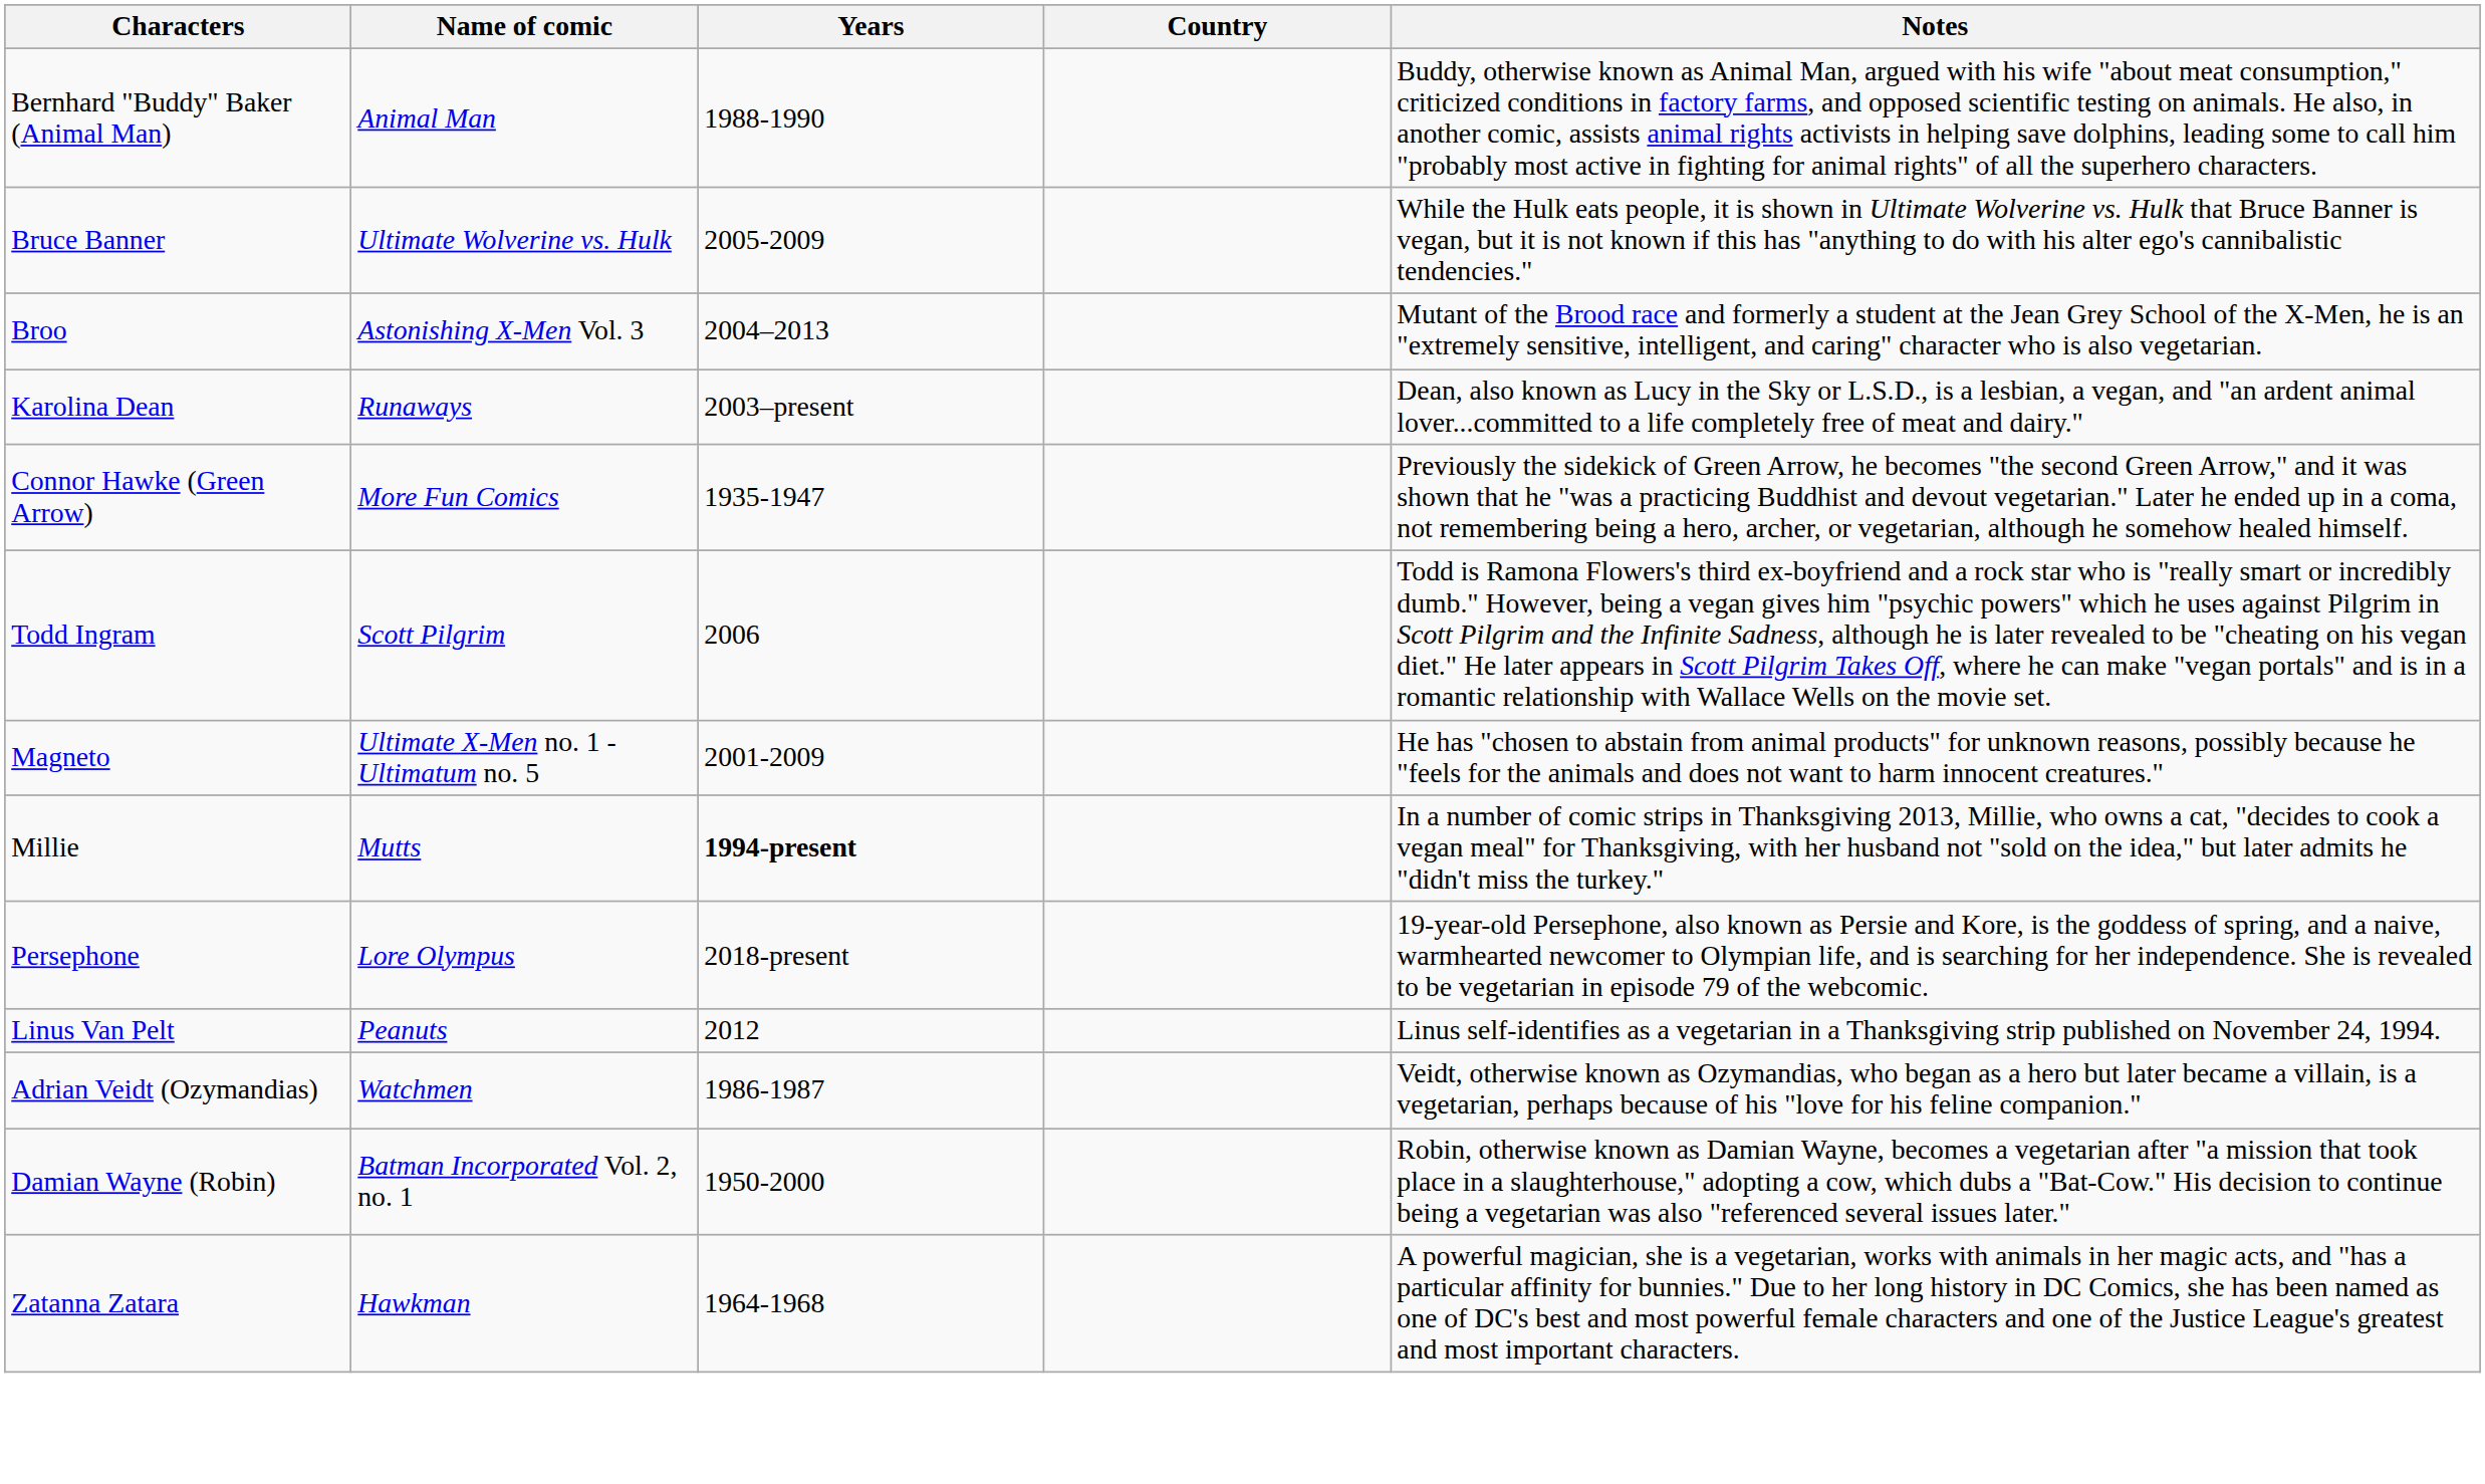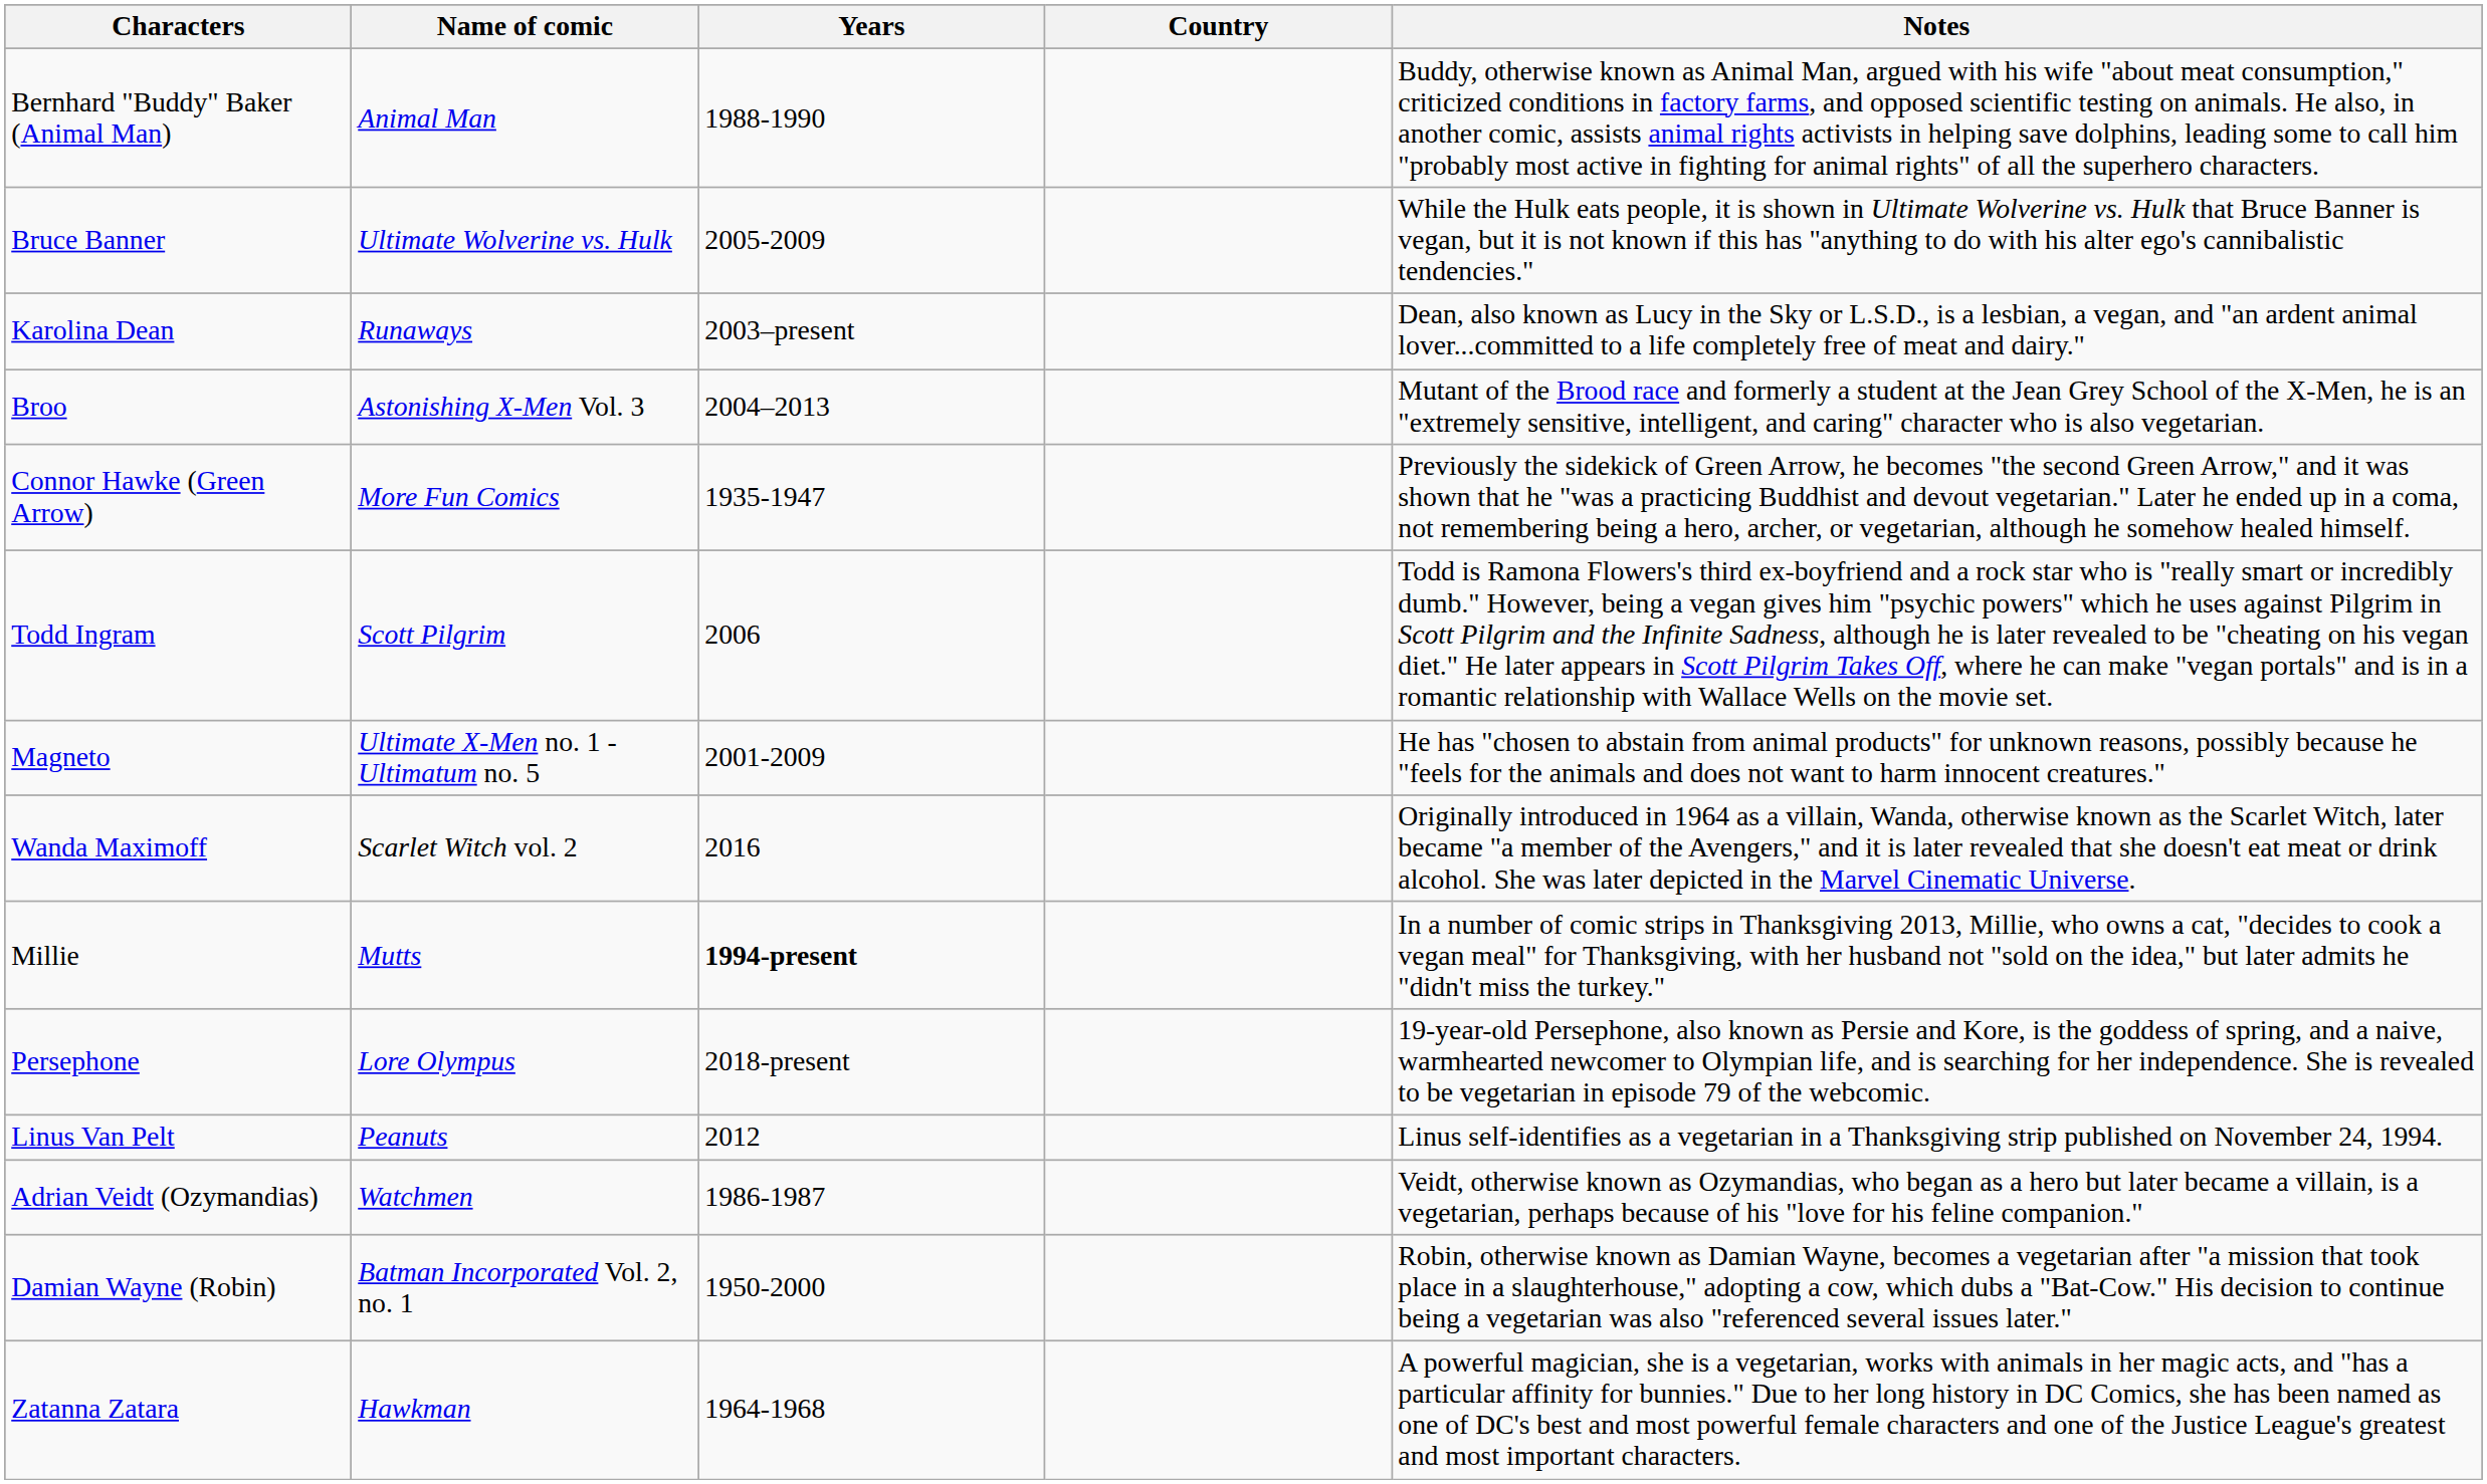 <table class="wikitable sortable" width="90%">
 <tr>
 <th scope="col"  width = "14%">Characters</th>
 <th scope="col"  width = "14%">Name of comic</th>
 <th scope="col"  width = "14%">Years</th>
 <th scope="col"  width = "14%">Country</th>
 <th scope="col"  class="unsortable">Notes</th>
 </tr>
 <tr>
 <td>Bernhard "Buddy" Baker (<a href='#'>Animal Man</a>)</td>
 <td scope="row"><em><a href='#'>Animal Man</a></em></td>
 <td>1988-1990</td>
 <td></td>
 <td>Buddy, otherwise known as Animal Man, argued with his wife "about meat consumption," criticized conditions in <a href='#'>factory farms</a>, and opposed scientific testing on animals. He also, in another comic, assists <a href='#'>animal rights</a> activists in helping save dolphins, leading some to call him "probably most active in fighting for animal rights" of all the superhero characters.</td>
 </tr>
 <tr>
 <td><a href='#'>Bruce Banner</a></td>
 <td scope="row"><em><a href='#'>Ultimate Wolverine vs. Hulk</a></em></td>
 <td>2005-2009</td>
 <td></td>
 <td>While the Hulk eats people, it is shown in <em>Ultimate Wolverine vs. Hulk</em> that Bruce Banner is vegan, but it is not known if this has "anything to do with his alter ego's cannibalistic tendencies."</td>
 </tr>
 <tr>
+<td><a href='#'>Karolina Dean</a></td>
+<td scope="row"><em><a href='#'>Runaways</a></em></td>
+<td>2003–present</td>
+<td></td>
+<td>Dean, also known as Lucy in the Sky or L.S.D., is a lesbian, a vegan, and "an ardent animal lover...committed to a life completely free of meat and dairy."</td>
+</tr>
+<tr>
 <td><a href='#'>Broo</a></td>
 <td scope="row"><em><a href='#'>Astonishing X-Men</a></em> Vol. 3</td>
 <td>2004–2013</td>
 <td></td>
 <td>Mutant of the <a href='#'>Brood race</a> and formerly a student at the Jean Grey School of the X-Men, he is an "extremely sensitive, intelligent, and caring" character who is also vegetarian.</td>
-</tr>
-<tr>
-<td><a href='#'>Karolina Dean</a></td>
-<td scope="row"><em><a href='#'>Runaways</a></em></td>
-<td>2003–present</td>
-<td></td>
-<td>Dean, also known as Lucy in the Sky or L.S.D., is a lesbian, a vegan, and "an ardent animal lover...committed to a life completely free of meat and dairy."</td>
 </tr>
 <tr>
 <td><a href='#'>Connor Hawke</a> (<a href='#'>Green Arrow</a>)</td>
 <td scope="row"><em><a href='#'>More Fun Comics</a></em></td>
 <td>1935-1947</td>
 <td></td>
 <td>Previously the sidekick of Green Arrow, he becomes "the second Green Arrow," and it was shown that he "was a practicing Buddhist and devout vegetarian." Later he ended up in a coma, not remembering being a hero, archer, or vegetarian, although he somehow healed himself.</td>
 </tr>
 <tr>
 <td><a href='#'>Todd Ingram</a></td>
 <td scope="row"><em><a href='#'>Scott Pilgrim</a></em></td>
 <td>2006</td>
 <td></td>
 <td>Todd is Ramona Flowers's third ex-boyfriend and a rock star who is "really smart or incredibly dumb." However, being a vegan gives him "psychic powers" which he uses against Pilgrim in <em>Scott Pilgrim and the Infinite Sadness</em>, although he is later revealed to be "cheating on his vegan diet." He later appears in <em><a href='#'>Scott Pilgrim Takes Off</a></em>, where he can make "vegan portals" and is in a romantic relationship with Wallace Wells on the movie set.</td>
 </tr>
 <tr>
 <td><a href='#'>Magneto</a></td>
 <td scope="row"><em><a href='#'>Ultimate X-Men</a></em> no. 1 - <em><a href='#'>Ultimatum</a></em> no. 5</td>
 <td>2001-2009</td>
 <td></td>
 <td>He has "chosen to abstain from animal products" for unknown reasons, possibly because he "feels for the animals and does not want to harm innocent creatures."</td>
+</tr>
+<tr>
+<td><a href='#'>Wanda Maximoff</a></td>
+<td scope="row"><em>Scarlet Witch</em> vol. 2</td>
+<td>2016</td>
+<td></td>
+<td>Originally introduced in 1964 as a villain, Wanda, otherwise known as the Scarlet Witch, later became "a member of the Avengers," and it is later revealed that she doesn't eat meat or drink alcohol. She was later depicted in the <a href='#'>Marvel Cinematic Universe</a>.</td>
 </tr>
 <tr>
 <td>Millie</td>
 <td><em><a href='#'>Mutts</a></em></td>
 <td><strong>1994-present</strong></td>
 <td></td>
 <td>In a number of comic strips in Thanksgiving 2013, Millie, who owns a cat, "decides to cook a vegan meal" for Thanksgiving, with her husband not "sold on the idea," but later admits he "didn't miss the turkey."</td>
 </tr>
 <tr>
 <td><a href='#'>Persephone</a></td>
 <td scope="row"><em><a href='#'>Lore Olympus</a></em></td>
 <td>2018-present</td>
 <td></td>
 <td>19-year-old Persephone, also known as Persie and Kore, is the goddess of spring, and a naive, warmhearted newcomer to Olympian life, and is searching for her independence. She is revealed to be vegetarian in episode 79 of the webcomic.</td>
 </tr>
 <tr>
 <td><a href='#'>Linus Van Pelt</a></td>
 <td scope="row"><em><a href='#'>Peanuts</a></em></td>
 <td>2012</td>
 <td></td>
 <td>Linus self-identifies as a vegetarian in a Thanksgiving strip published on November 24, 1994.</td>
 </tr>
 <tr>
 <td><a href='#'>Adrian Veidt</a> (Ozymandias)</td>
 <td scope="row"><em><a href='#'>Watchmen</a></em></td>
 <td>1986-1987</td>
 <td></td>
 <td>Veidt, otherwise known as Ozymandias, who began as a hero but later became a villain, is a vegetarian, perhaps because of his "love for his feline companion."</td>
 </tr>
 <tr>
 <td><a href='#'>Damian Wayne</a> (Robin)</td>
 <td scope="row"><em><a href='#'>Batman Incorporated</a></em> Vol. 2, no. 1</td>
 <td>1950-2000</td>
 <td></td>
 <td>Robin, otherwise known as Damian Wayne, becomes a vegetarian after "a mission that took place in a slaughterhouse," adopting a cow, which dubs a "Bat-Cow." His decision to continue being a vegetarian was also "referenced several issues later."</td>
 </tr>
 <tr>
 <td><a href='#'>Zatanna Zatara</a></td>
 <td scope="row"><em><a href='#'>Hawkman</a></em></td>
 <td>1964-1968</td>
 <td></td>
 <td>A powerful magician, she is a vegetarian, works with animals in her magic acts, and "has a particular affinity for bunnies." Due to her long history in DC Comics, she has been named as one of DC's best and most powerful female characters and one of the Justice League's greatest and most important characters.</td>
 </tr>
 </table>
